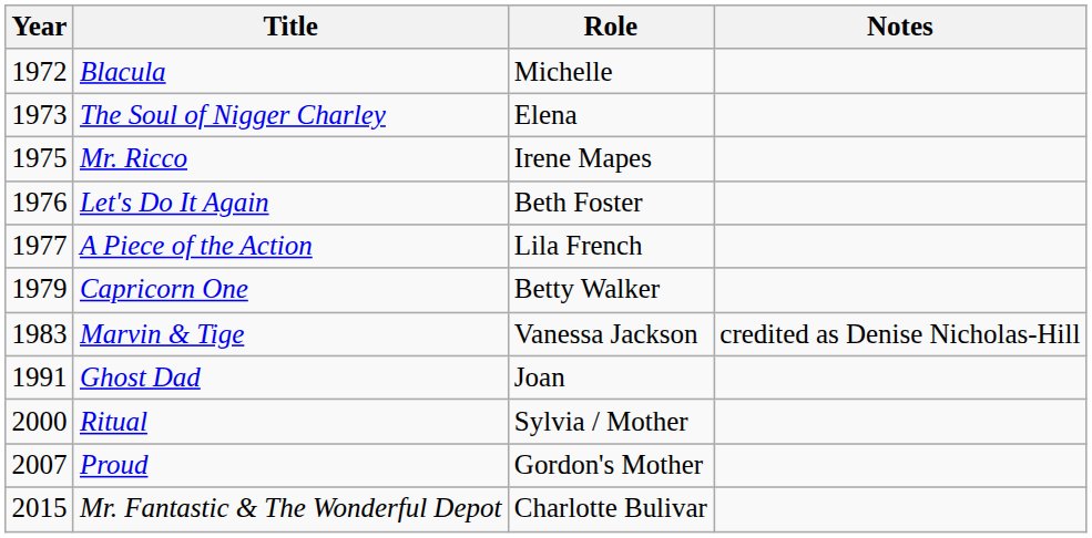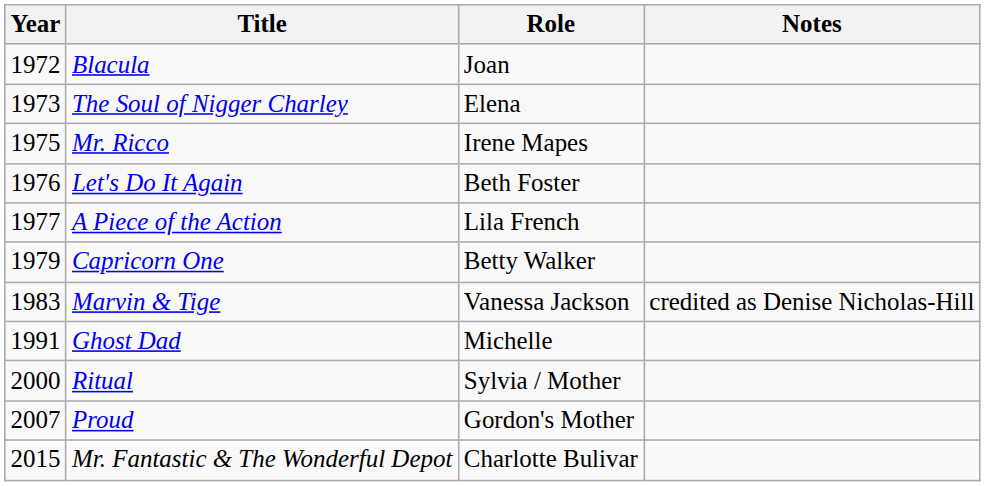 <table class="wikitable">
 <tr>
 <th>Year</th>
 <th>Title</th>
 <th>Role</th>
 <th>Notes</th>
 </tr>
 <tr>
 <td>1972</td>
 <td><em><a href='#'>Blacula</a></em></td>
-<td>Michelle</td>
+<td>Joan</td>
 <td></td>
 </tr>
 <tr>
 <td>1973</td>
 <td><em><a href='#'>The Soul of Nigger Charley</a></em></td>
 <td>Elena</td>
 <td></td>
 </tr>
 <tr>
 <td>1975</td>
 <td><em><a href='#'>Mr. Ricco</a></em></td>
 <td>Irene Mapes</td>
 <td></td>
 </tr>
 <tr>
 <td>1976</td>
 <td><em><a href='#'>Let's Do It Again</a></em></td>
 <td>Beth Foster</td>
 <td></td>
 </tr>
 <tr>
 <td>1977</td>
 <td><em><a href='#'>A Piece of the Action</a></em></td>
 <td>Lila French</td>
 <td></td>
 </tr>
 <tr>
 <td>1979</td>
 <td><em><a href='#'>Capricorn One</a></em></td>
 <td>Betty Walker</td>
 <td></td>
 </tr>
 <tr>
 <td>1983</td>
 <td><em><a href='#'>Marvin & Tige</a></em></td>
 <td>Vanessa Jackson</td>
 <td>credited as Denise Nicholas-Hill</td>
 </tr>
 <tr>
 <td>1991</td>
 <td><em><a href='#'>Ghost Dad</a></em></td>
-<td>Joan</td>
+<td>Michelle</td>
 <td></td>
 </tr>
 <tr>
 <td>2000</td>
 <td><em><a href='#'>Ritual</a></em></td>
 <td>Sylvia / Mother</td>
 <td></td>
 </tr>
 <tr>
 <td>2007</td>
 <td><em><a href='#'>Proud</a></em></td>
 <td>Gordon's Mother</td>
 <td></td>
 </tr>
 <tr>
 <td>2015</td>
 <td><em>Mr. Fantastic & The Wonderful Depot</em></td>
 <td>Charlotte Bulivar</td>
 <td></td>
 </tr>
 </table>
